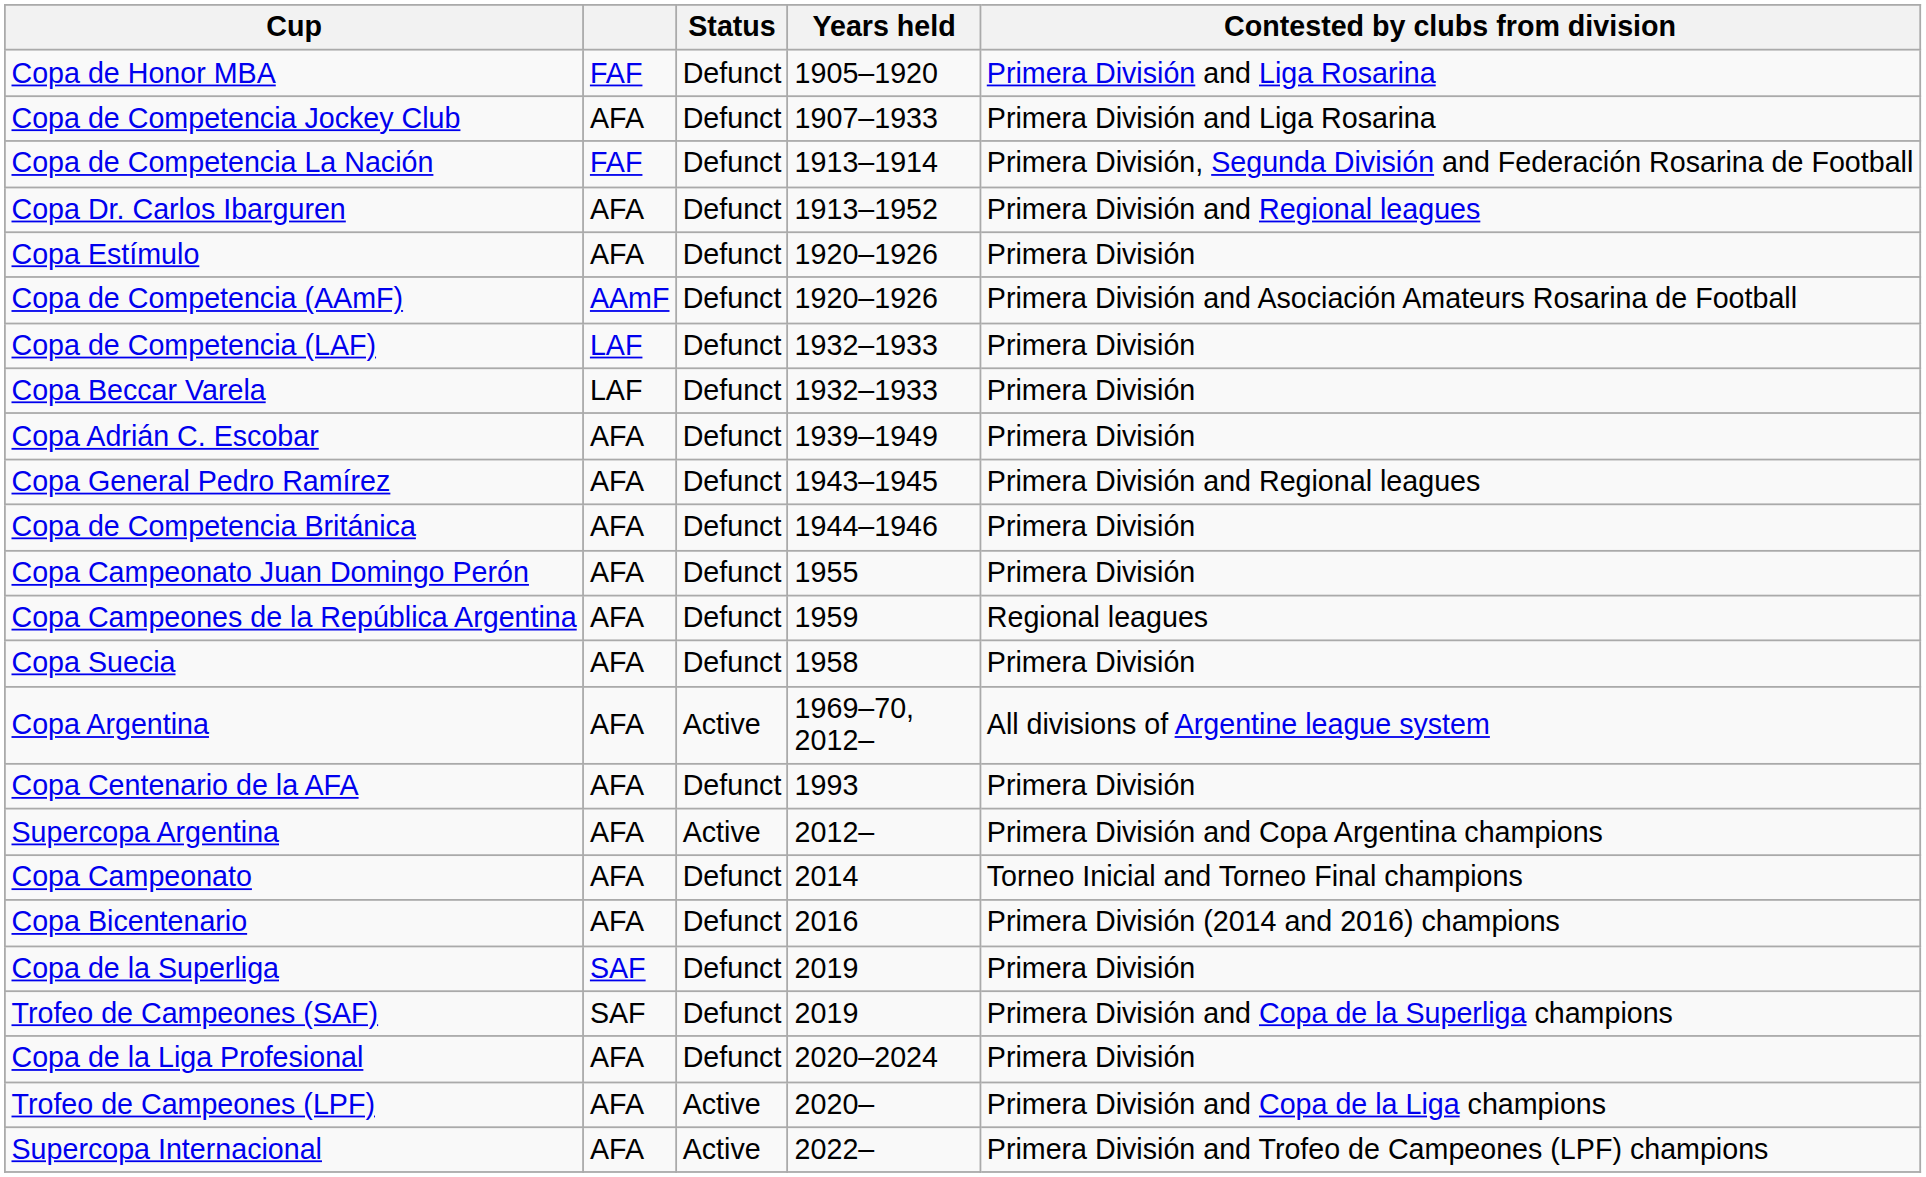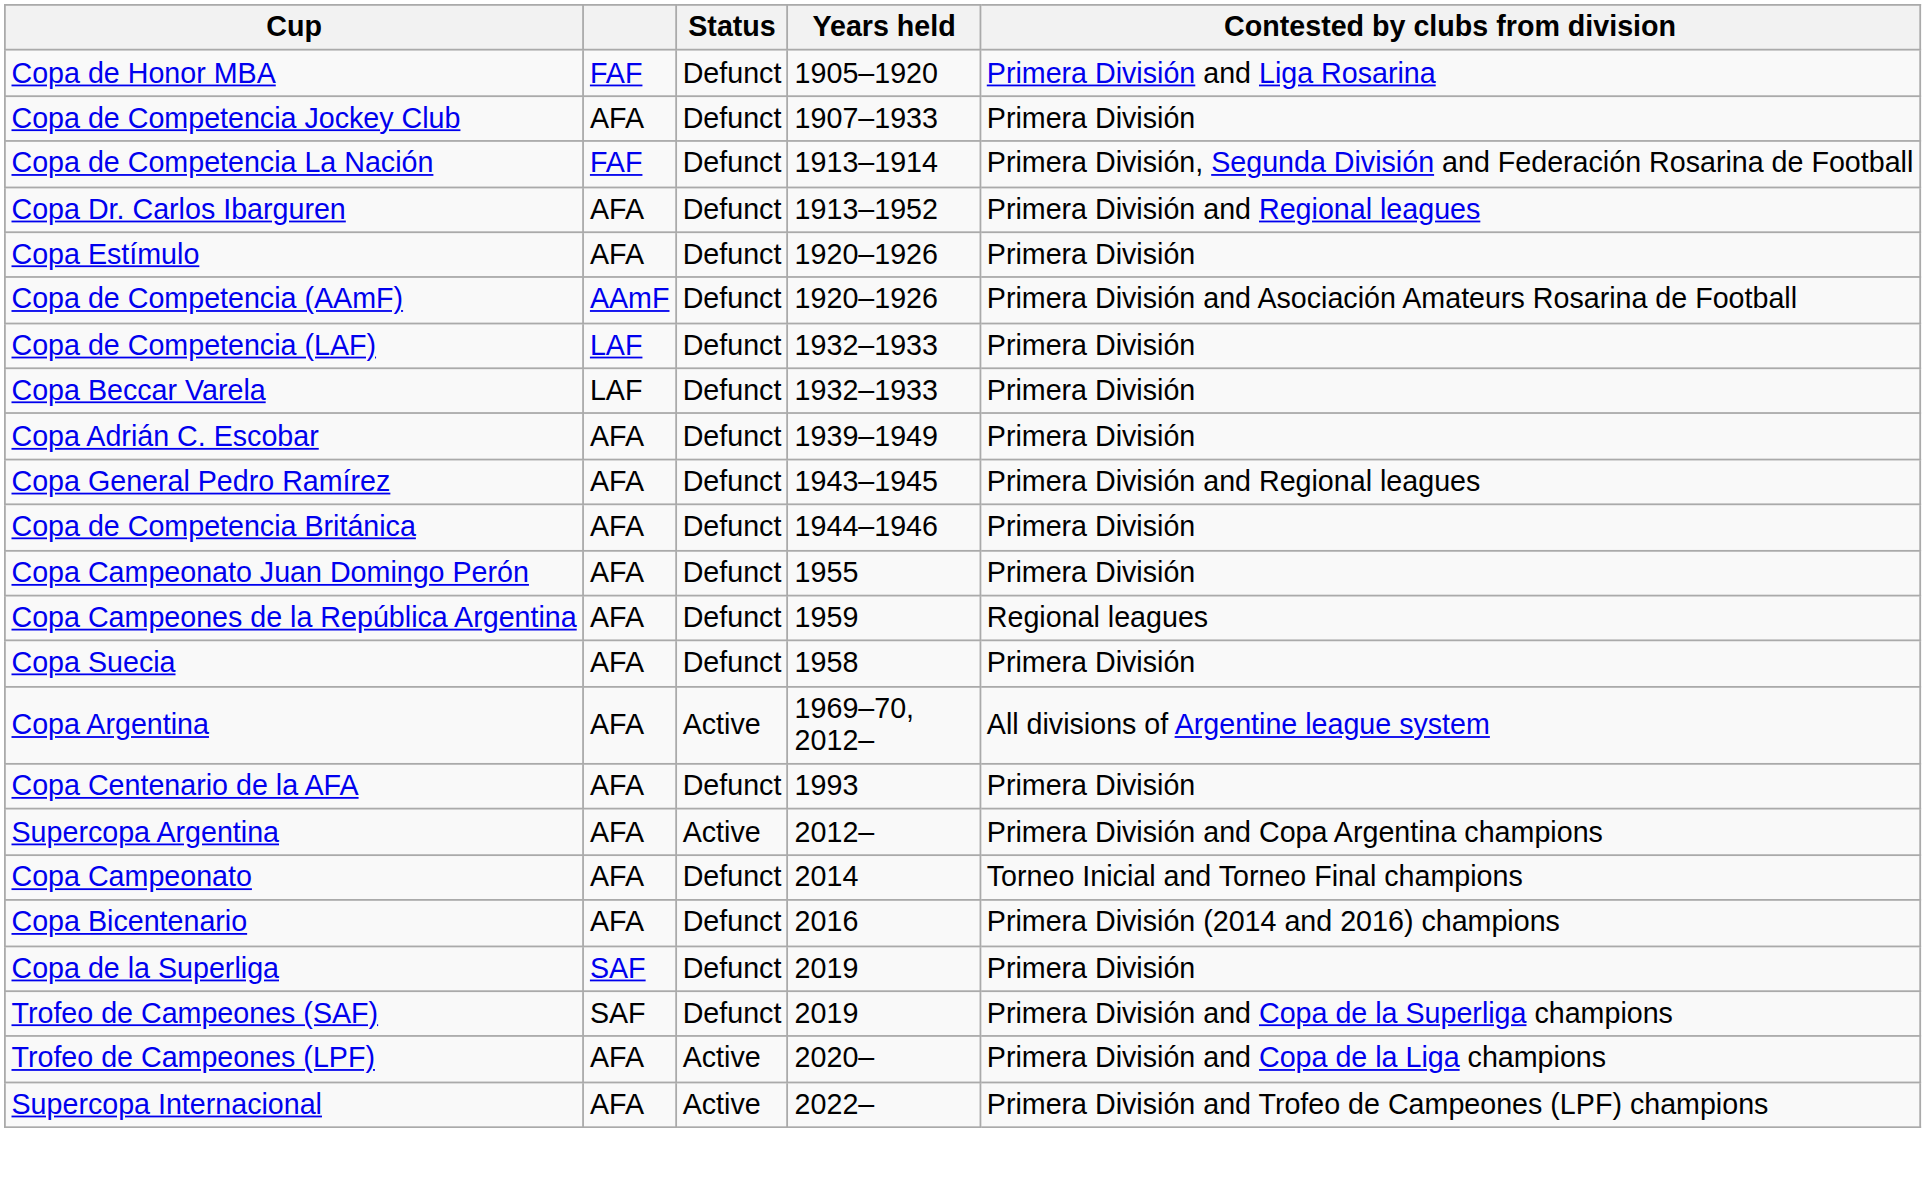 <table class="wikitable sortable" width=>
 <tr>
 <th width= px>Cup</th>
 <th width=></th>
 <th>Status</th>
 <th width=100px>Years held</th>
 <th width=>Contested by clubs from division</th>
 </tr>
 <tr>
 <td><a href='#'>Copa de Honor MBA</a></td>
 <td><a href='#'>FAF</a></td>
 <td>Defunct</td>
 <td>1905–1920</td>
 <td><a href='#'>Primera División</a> and <a href='#'>Liga Rosarina</a></td>
 </tr>
 <tr>
 <td><a href='#'>Copa de Competencia Jockey Club</a></td>
 <td>AFA</td>
 <td>Defunct</td>
 <td>1907–1933</td>
-<td>Primera División and Liga Rosarina</td>
+<td>Primera División</td>
 </tr>
 <tr>
 <td><a href='#'>Copa de Competencia La Nación</a></td>
 <td><a href='#'>FAF</a></td>
 <td>Defunct</td>
 <td>1913–1914</td>
 <td>Primera División, <a href='#'>Segunda División</a> and Federación Rosarina de Football</td>
 </tr>
 <tr>
 <td><a href='#'>Copa Dr. Carlos Ibarguren</a></td>
 <td>AFA</td>
 <td>Defunct</td>
 <td>1913–1952</td>
 <td>Primera División and <a href='#'>Regional leagues</a></td>
 </tr>
 <tr>
 <td><a href='#'>Copa Estímulo</a></td>
 <td>AFA</td>
 <td>Defunct</td>
 <td>1920–1926</td>
 <td>Primera División</td>
 </tr>
 <tr>
 <td><a href='#'>Copa de Competencia (AAmF)</a></td>
 <td><a href='#'>AAmF</a></td>
 <td>Defunct</td>
 <td>1920–1926</td>
 <td>Primera División and Asociación Amateurs Rosarina de Football</td>
 </tr>
 <tr>
 <td><a href='#'>Copa de Competencia (LAF)</a></td>
 <td><a href='#'>LAF</a></td>
 <td>Defunct</td>
 <td>1932–1933</td>
 <td>Primera División</td>
 </tr>
 <tr>
 <td><a href='#'>Copa Beccar Varela</a></td>
 <td>LAF</td>
 <td>Defunct</td>
 <td>1932–1933</td>
 <td>Primera División</td>
 </tr>
 <tr>
 <td><a href='#'>Copa Adrián C. Escobar</a></td>
 <td>AFA</td>
 <td>Defunct</td>
 <td>1939–1949</td>
 <td>Primera División</td>
 </tr>
 <tr>
 <td><a href='#'>Copa General Pedro Ramírez</a></td>
 <td>AFA</td>
 <td>Defunct</td>
 <td>1943–1945</td>
 <td>Primera División and Regional leagues</td>
 </tr>
 <tr>
 <td><a href='#'>Copa de Competencia Británica</a></td>
 <td>AFA</td>
 <td>Defunct</td>
 <td>1944–1946</td>
 <td>Primera División</td>
 </tr>
 <tr>
 <td><a href='#'>Copa Campeonato Juan Domingo Perón</a></td>
 <td>AFA</td>
 <td>Defunct</td>
 <td>1955</td>
 <td>Primera División</td>
 </tr>
 <tr>
 <td><a href='#'>Copa Campeones de la República Argentina</a></td>
 <td>AFA</td>
 <td>Defunct</td>
 <td>1959</td>
 <td>Regional leagues</td>
 </tr>
 <tr>
 <td><a href='#'>Copa Suecia</a></td>
 <td>AFA</td>
 <td>Defunct</td>
 <td>1958</td>
 <td>Primera División</td>
 </tr>
 <tr>
 <td><a href='#'>Copa Argentina</a></td>
 <td>AFA</td>
 <td>Active</td>
 <td>1969–70, 2012–</td>
 <td>All divisions of <a href='#'>Argentine league system</a></td>
 </tr>
 <tr>
 <td><a href='#'>Copa Centenario de la AFA</a></td>
 <td>AFA</td>
 <td>Defunct</td>
 <td>1993</td>
 <td>Primera División</td>
 </tr>
 <tr>
 <td><a href='#'>Supercopa Argentina</a></td>
 <td>AFA</td>
 <td>Active</td>
 <td>2012–</td>
 <td>Primera División and Copa Argentina champions</td>
 </tr>
 <tr>
 <td><a href='#'>Copa Campeonato</a></td>
 <td>AFA</td>
 <td>Defunct</td>
 <td>2014</td>
 <td>Torneo Inicial and Torneo Final champions</td>
 </tr>
 <tr>
 <td><a href='#'>Copa Bicentenario</a></td>
 <td>AFA</td>
 <td>Defunct</td>
 <td>2016</td>
 <td>Primera División (2014 and 2016) champions</td>
 </tr>
 <tr>
 <td><a href='#'>Copa de la Superliga</a></td>
 <td><a href='#'>SAF</a></td>
 <td>Defunct</td>
 <td>2019</td>
 <td>Primera División</td>
 </tr>
 <tr>
 <td><a href='#'>Trofeo de Campeones (SAF)</a></td>
 <td>SAF</td>
 <td>Defunct</td>
 <td>2019</td>
 <td>Primera División and <a href='#'>Copa de la Superliga</a> champions</td>
 </tr>
 <tr>
-<td><a href='#'>Copa de la Liga Profesional</a></td>
-<td>AFA</td>
-<td>Defunct</td>
-<td>2020–2024</td>
-<td>Primera División</td>
-</tr>
-<tr>
 <td><a href='#'>Trofeo de Campeones (LPF)</a></td>
 <td>AFA</td>
 <td>Active</td>
 <td>2020–</td>
 <td>Primera División and <a href='#'>Copa de la Liga</a> champions</td>
 </tr>
 <tr>
 <td><a href='#'>Supercopa Internacional</a></td>
 <td>AFA</td>
 <td>Active</td>
 <td>2022–</td>
 <td>Primera División and Trofeo de Campeones (LPF) champions</td>
 </tr>
 </table>
